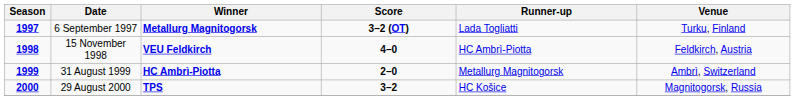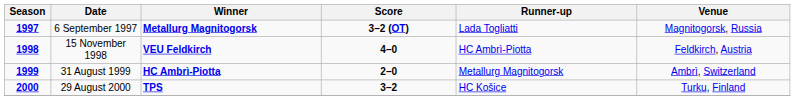 <table class="wikitable" style="text-align: center;">
 <tr>
 <th width=5%>Season</th>
 <th width=10%>Date</th>
 <th width=20%>Winner</th>
 <th width=15%>Score</th>
 <th width=20%>Runner-up</th>
 <th width=17%>Venue</th>
 </tr>
 <tr>
 <td><strong><a href='#'>1997</a></strong></td>
 <td>6 September 1997</td>
 <td style="text-align: left;"> <strong><a href='#'>Metallurg Magnitogorsk</a></strong></td>
 <td><strong>3–2  (<a href='#'>OT</a>)</strong></td>
 <td style="text-align: left;"> <a href='#'>Lada Togliatti</a></td>
-<td><a href='#'>Turku</a>, <a href='#'>Finland</a></td>
+<td><a href='#'>Magnitogorsk</a>, <a href='#'>Russia</a></td>
 </tr>
 <tr>
 <td><strong><a href='#'>1998</a></strong></td>
 <td>15 November 1998</td>
 <td style="text-align: left;"> <strong><a href='#'>VEU Feldkirch</a></strong></td>
 <td><strong>4–0</strong></td>
 <td style="text-align: left;"> <a href='#'>HC Ambrì-Piotta</a></td>
 <td><a href='#'>Feldkirch</a>, <a href='#'>Austria</a></td>
 </tr>
 <tr>
 <td><strong><a href='#'>1999</a></strong></td>
 <td>31 August 1999</td>
 <td style="text-align: left;"> <strong><a href='#'>HC Ambrì-Piotta</a></strong></td>
 <td><strong>2–0</strong></td>
 <td style="text-align: left;"> <a href='#'>Metallurg Magnitogorsk</a></td>
 <td><a href='#'>Ambrì</a>, <a href='#'>Switzerland</a></td>
 </tr>
 <tr>
 <td><strong><a href='#'>2000</a></strong></td>
 <td>29 August 2000</td>
 <td style="text-align: left;"> <strong><a href='#'>TPS</a></strong></td>
 <td><strong>3–2</strong></td>
 <td style="text-align: left;"> <a href='#'>HC Košice</a></td>
-<td><a href='#'>Magnitogorsk</a>, <a href='#'>Russia</a></td>
+<td><a href='#'>Turku</a>, <a href='#'>Finland</a></td>
 </tr>
 <tr>
 </tr>
 </table>
